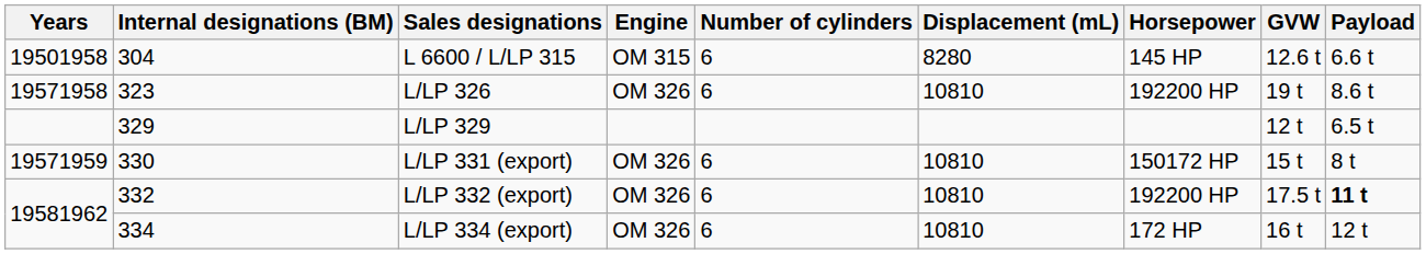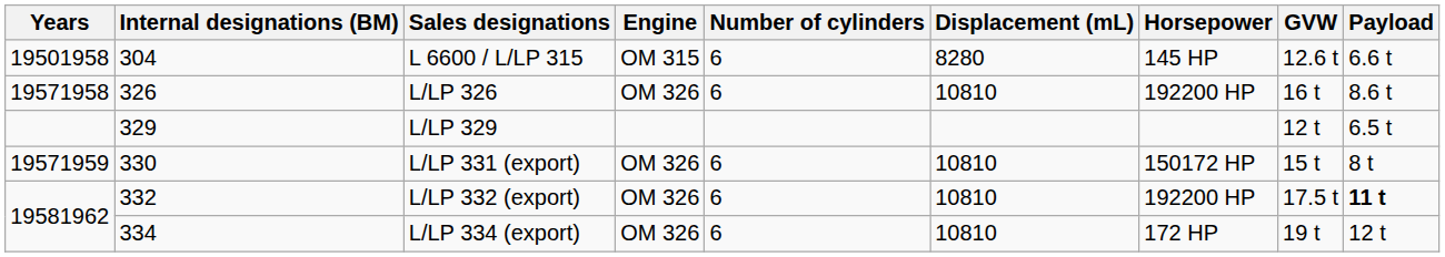 <table class="wikitable sortable" style="text-align: left;">
 <tr>
 <th>Years</th>
 <th>Internal designations (BM)</th>
 <th>Sales designations</th>
 <th>Engine</th>
 <th>Number of cylinders</th>
 <th>Displacement (mL)</th>
 <th>Horsepower</th>
 <th>GVW</th>
 <th>Payload</th>
 </tr>
 <tr>
 <td>19501958</td>
 <td>304</td>
 <td>L 6600 / L/LP 315</td>
 <td>OM 315</td>
 <td>6</td>
 <td>8280</td>
 <td>145 HP</td>
 <td>12.6 t</td>
 <td>6.6 t</td>
 </tr>
 <tr>
 <td>19571958</td>
-<td>323</td>
+<td>326</td>
 <td>L/LP 326</td>
 <td>OM 326</td>
 <td>6</td>
 <td>10810</td>
 <td>192200 HP</td>
-<td>19 t</td>
+<td>16 t</td>
 <td>8.6 t</td>
 </tr>
 <tr>
 <td></td>
 <td>329</td>
 <td>L/LP 329</td>
 <td></td>
 <td></td>
 <td></td>
 <td></td>
 <td>12 t</td>
 <td>6.5 t</td>
 </tr>
 <tr>
 <td>19571959</td>
 <td>330</td>
 <td>L/LP 331 (export)</td>
 <td>OM 326</td>
 <td>6</td>
 <td>10810</td>
 <td>150172 HP</td>
 <td>15 t</td>
 <td>8 t</td>
 </tr>
 <tr>
 <td rowspan="2">19581962</td>
 <td>332</td>
 <td>L/LP 332 (export)</td>
 <td>OM 326</td>
 <td>6</td>
 <td>10810</td>
 <td>192200 HP</td>
 <td>17.5 t</td>
 <td><strong>11 t</strong></td>
 </tr>
 <tr>
 <td>334</td>
 <td>L/LP 334 (export)</td>
 <td>OM 326</td>
 <td>6</td>
 <td>10810</td>
 <td>172 HP</td>
-<td>16 t</td>
+<td>19 t</td>
 <td>12 t</td>
 </tr>
 </table>
